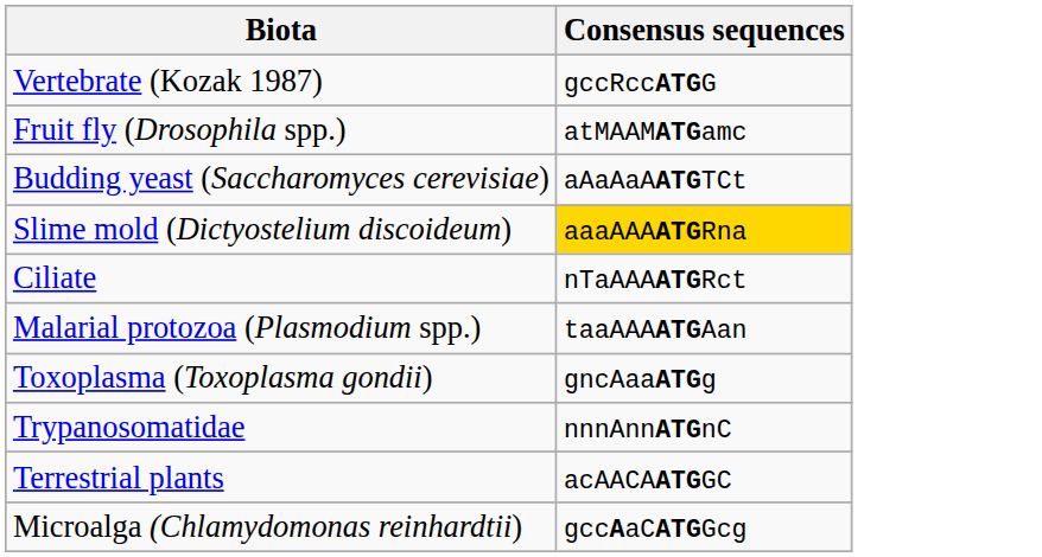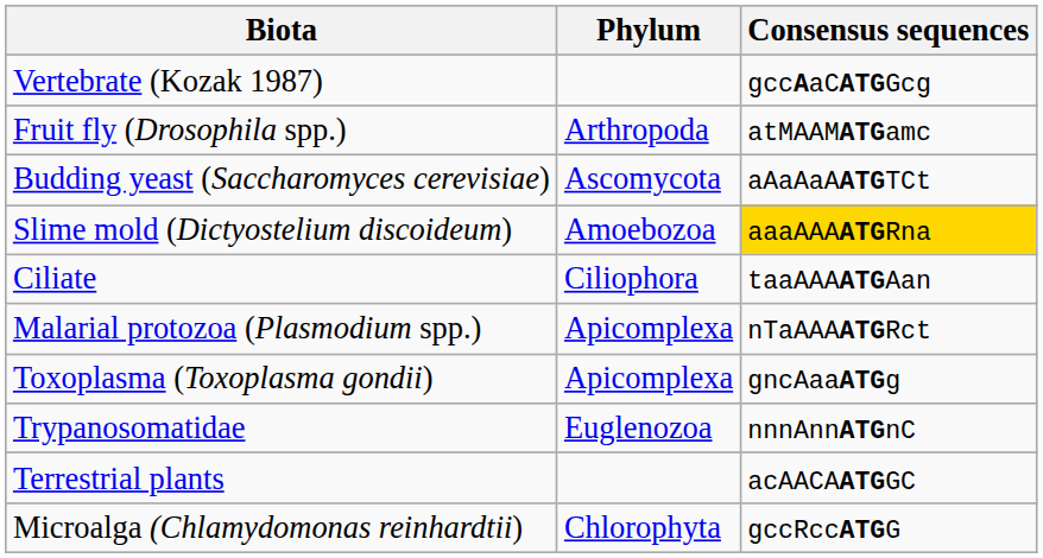 <table class="wikitable">
 <tr>
 <th>Biota</th>
+<th>Phylum</th>
 <th>Consensus sequences</th>
 </tr>
 <tr>
 <td><a href='#'>Vertebrate</a> (Kozak 1987)</td>
-<td><code>gccRcc<strong>ATG</strong>G</code></td>
+<td></td>
+<td><code>gcc<strong>A</strong>aC<strong>ATG</strong>Gcg</code></td>
 </tr>
 <tr>
 <td><a href='#'>Fruit fly</a> (<em>Drosophila</em> spp.)</td>
+<td><a href='#'>Arthropoda</a></td>
 <td><code>atMAAM<strong>ATG</strong>amc</code></td>
 </tr>
 <tr>
 <td><a href='#'>Budding yeast</a> (<em>Saccharomyces cerevisiae</em>)</td>
+<td><a href='#'>Ascomycota</a></td>
 <td><code>aAaAaA<strong>ATG</strong>TCt</code></td>
 </tr>
 <tr>
 <td><a href='#'>Slime mold</a> (<em>Dictyostelium discoideum</em>)</td>
+<td><a href='#'>Amoebozoa</a></td>
 <td style="background: gold;"><code>aaaAAA<strong>ATG</strong>Rna</code></td>
 </tr>
 <tr>
 <td><a href='#'>Ciliate</a></td>
+<td><a href='#'>Ciliophora</a></td>
+<td><code>taaAAA<strong>ATG</strong>Aan</code></td>
+</tr>
+<tr>
+<td><a href='#'>Malarial protozoa</a> (<em>Plasmodium</em> spp.)</td>
+<td><a href='#'>Apicomplexa</a></td>
 <td><code>nTaAAA<strong>ATG</strong>Rct</code></td>
 </tr>
 <tr>
-<td><a href='#'>Malarial protozoa</a> (<em>Plasmodium</em> spp.)</td>
-<td><code>taaAAA<strong>ATG</strong>Aan</code></td>
-</tr>
-<tr>
 <td><a href='#'>Toxoplasma</a> (<em>Toxoplasma gondii</em>)</td>
+<td><a href='#'>Apicomplexa</a></td>
 <td><code>gncAaa<strong>ATG</strong>g</code></td>
 </tr>
 <tr>
 <td><a href='#'>Trypanosomatidae</a></td>
+<td><a href='#'>Euglenozoa</a></td>
 <td><code>nnnAnn<strong>ATG</strong>nC</code></td>
 </tr>
 <tr>
 <td><a href='#'>Terrestrial plants</a></td>
+<td></td>
 <td><code>acAACA<strong>ATG</strong>GC</code></td>
 </tr>
 <tr>
 <td>Microalga <em>(Chlamydomonas reinhardtii</em>)</td>
-<td><code>gcc<strong>A</strong>aC<strong>ATG</strong>Gcg</code></td>
+<td><a href='#'>Chlorophyta</a></td>
+<td><code>gccRcc<strong>ATG</strong>G</code></td>
 </tr>
 </table>
